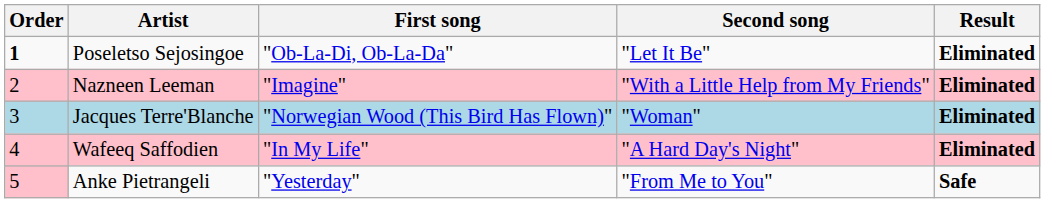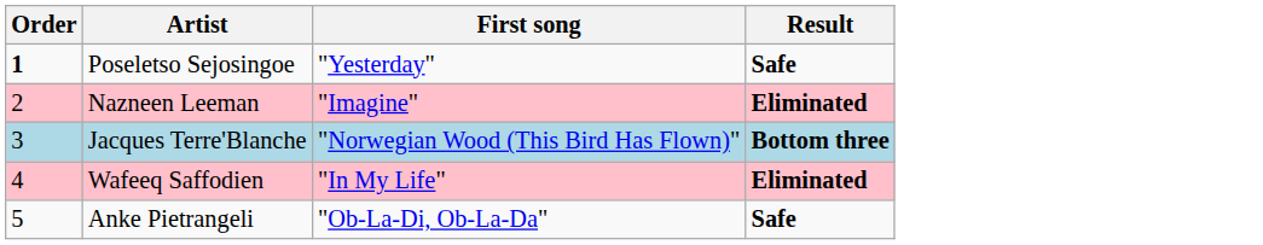 <table class=wikitable>
 <tr>
 <th>Order</th>
 <th>Artist</th>
 <th>First song</th>
-<th>Second song</th>
 <th>Result</th>
 </tr>
 <tr>
 <td><strong>1</strong></td>
 <td>Poseletso Sejosingoe</td>
-<td>"<a href='#'>Ob-La-Di, Ob-La-Da</a>"</td>
-<td>"<a href='#'>Let It Be</a>"</td>
-<td><strong>Eliminated</strong></td>
+<td>"<a href='#'>Yesterday</a>"</td>
+<td><strong>Safe</strong></td>
 </tr>
 <tr style="background:pink;">
 <td>2</td>
 <td>Nazneen Leeman</td>
 <td>"<a href='#'>Imagine</a>"</td>
-<td>"<a href='#'>With a Little Help from My Friends</a>"</td>
 <td><strong>Eliminated</strong></td>
 </tr>
 <tr style="background:lightblue;">
 <td>3</td>
 <td>Jacques Terre'Blanche</td>
 <td>"<a href='#'>Norwegian Wood (This Bird Has Flown)</a>"</td>
-<td>"<a href='#'>Woman</a>"</td>
-<td><strong>Eliminated</strong></td>
+<td><strong>Bottom three</strong></td>
 </tr>
 <tr style="background:pink;">
 <td>4</td>
 <td>Wafeeq Saffodien</td>
 <td>"<a href='#'>In My Life</a>"</td>
-<td>"<a href='#'>A Hard Day's Night</a>"</td>
 <td><strong>Eliminated</strong></td>
 </tr>
 <tr>
-<td style="background: pink;">5</td>
+<td>5</td>
 <td>Anke Pietrangeli</td>
-<td>"<a href='#'>Yesterday</a>"</td>
-<td>"<a href='#'>From Me to You</a>"</td>
+<td>"<a href='#'>Ob-La-Di, Ob-La-Da</a>"</td>
 <td><strong>Safe</strong></td>
 </tr>
 </table>
